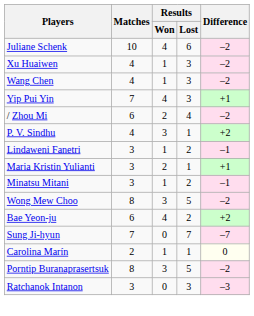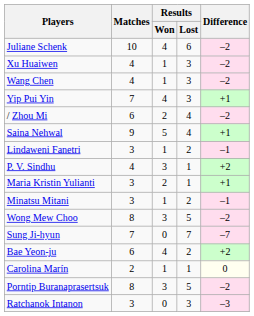 <table class=wikitable style="text-align:center; font-size:small">
 <tr>
 <th rowspan="2">Players</th>
 <th rowspan="2">Matches</th>
 <th colspan="2">Results</th>
 <th rowspan="2">Difference</th>
 </tr>
 <tr>
 <th>Won</th>
 <th>Lost</th>
 </tr>
 <tr>
 <td align="left"> <a href='#'>Juliane Schenk</a></td>
 <td>10</td>
 <td>4</td>
 <td>6</td>
 <td bgcolor="#ffddee">–2</td>
 </tr>
 <tr>
 <td align="left"> <a href='#'>Xu Huaiwen</a></td>
 <td>4</td>
 <td>1</td>
 <td>3</td>
 <td bgcolor="#ffddee">–2</td>
 </tr>
 <tr>
 <td align="left"> <a href='#'>Wang Chen</a></td>
 <td>4</td>
 <td>1</td>
 <td>3</td>
 <td bgcolor="#ffddee">–2</td>
 </tr>
 <tr>
 <td align="left"> <a href='#'>Yip Pui Yin</a></td>
 <td>7</td>
 <td>4</td>
 <td>3</td>
 <td bgcolor="#ccffcc">+1</td>
 </tr>
 <tr>
 <td align="left">/ <a href='#'>Zhou Mi</a></td>
 <td>6</td>
 <td>2</td>
 <td>4</td>
 <td bgcolor="#ffddee">–2</td>
 </tr>
 <tr>
-<td align="left"> <a href='#'>P. V. Sindhu</a></td>
+<td align="left"> <a href='#'>Saina Nehwal</a></td>
+<td>9</td>
+<td>5</td>
 <td>4</td>
-<td>3</td>
-<td>1</td>
-<td bgcolor="#ccffcc">+2</td>
+<td bgcolor="#ccffcc">+1</td>
 </tr>
 <tr>
 <td align="left"> <a href='#'>Lindaweni Fanetri</a></td>
 <td>3</td>
 <td>1</td>
 <td>2</td>
 <td bgcolor="#ffddee">–1</td>
+</tr>
+<tr>
+<td align="left"> <a href='#'>P. V. Sindhu</a></td>
+<td>4</td>
+<td>3</td>
+<td>1</td>
+<td bgcolor="#ccffcc">+2</td>
 </tr>
 <tr>
 <td align="left"> <a href='#'>Maria Kristin Yulianti</a></td>
 <td>3</td>
 <td>2</td>
 <td>1</td>
 <td bgcolor="#ccffcc">+1</td>
 </tr>
 <tr>
 <td align="left"> <a href='#'>Minatsu Mitani</a></td>
 <td>3</td>
 <td>1</td>
 <td>2</td>
 <td bgcolor="#ffddee">–1</td>
 </tr>
 <tr>
 <td align="left"> <a href='#'>Wong Mew Choo</a></td>
 <td>8</td>
 <td>3</td>
 <td>5</td>
 <td bgcolor="#ffddee">–2</td>
 </tr>
 <tr>
+<td align="left"> <a href='#'>Sung Ji-hyun</a></td>
+<td>7</td>
+<td>0</td>
+<td>7</td>
+<td bgcolor="#ffddee">–7</td>
+</tr>
+<tr>
 <td align="left"> <a href='#'>Bae Yeon-ju</a></td>
 <td>6</td>
 <td>4</td>
 <td>2</td>
 <td bgcolor="#ccffcc">+2</td>
-</tr>
-<tr>
-<td align="left"> <a href='#'>Sung Ji-hyun</a></td>
-<td>7</td>
-<td>0</td>
-<td>7</td>
-<td bgcolor="#ffddee">–7</td>
 </tr>
 <tr>
 <td align="left"> <a href='#'>Carolina Marín</a></td>
 <td>2</td>
 <td>1</td>
 <td>1</td>
 <td bgcolor="#fffff0">0</td>
 </tr>
 <tr>
 <td align="left"> <a href='#'>Porntip Buranaprasertsuk</a></td>
 <td>8</td>
 <td>3</td>
 <td>5</td>
 <td bgcolor="#ffddee">–2</td>
 </tr>
 <tr>
 <td align="left"> <a href='#'>Ratchanok Intanon</a></td>
 <td>3</td>
 <td>0</td>
 <td>3</td>
 <td bgcolor="#ffddee">–3</td>
 </tr>
 </table>
